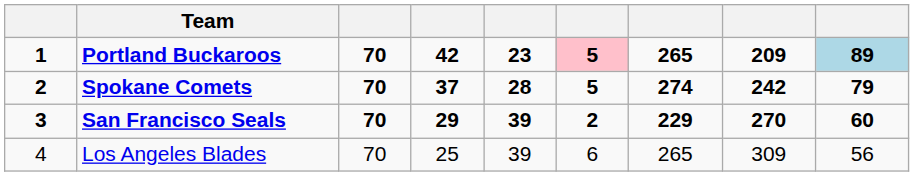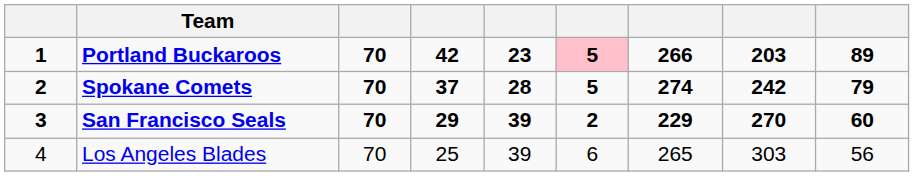 <table class="wikitable sortable">
 <tr>
 <th scope="col" style="width:3em"></th>
 <th scope="col" style="width:12em">Team</th>
 <th scope="col" style="width:3em" class="unsortable"></th>
 <th scope="col" style="width:3em"></th>
 <th scope="col" style="width:3em"></th>
 <th scope="col" style="width:3em"></th>
 <th scope="col" style="width:4em"></th>
 <th scope="col" style="width:4em"></th>
 <th scope="col" style="width:4em"></th>
 </tr>
 <tr style="text-align:center;font-weight:bold;">
 <td>1</td>
 <td style="text-align:left;"><a href='#'>Portland Buckaroos</a></td>
 <td>70</td>
 <td>42</td>
 <td>23</td>
 <td style="background: pink;">5</td>
-<td>265</td>
-<td>209</td>
-<td style="background: lightblue;">89</td>
+<td>266</td>
+<td>203</td>
+<td>89</td>
 </tr>
 <tr style="text-align:center;font-weight:bold;">
 <td>2</td>
 <td style="text-align:left;"><a href='#'>Spokane Comets</a></td>
 <td>70</td>
 <td>37</td>
 <td>28</td>
 <td>5</td>
 <td>274</td>
 <td>242</td>
 <td>79</td>
 </tr>
 <tr style="text-align:center;font-weight:bold;">
 <td>3</td>
 <td style="text-align:left;"><a href='#'>San Francisco Seals</a></td>
 <td>70</td>
 <td>29</td>
 <td>39</td>
 <td>2</td>
 <td>229</td>
 <td>270</td>
 <td>60</td>
 </tr>
 <tr style="text-align:center;">
 <td>4</td>
 <td style="text-align:left;"><a href='#'>Los Angeles Blades</a></td>
 <td>70</td>
 <td>25</td>
 <td>39</td>
 <td>6</td>
 <td>265</td>
-<td>309</td>
+<td>303</td>
 <td>56</td>
 </tr>
 </table>
